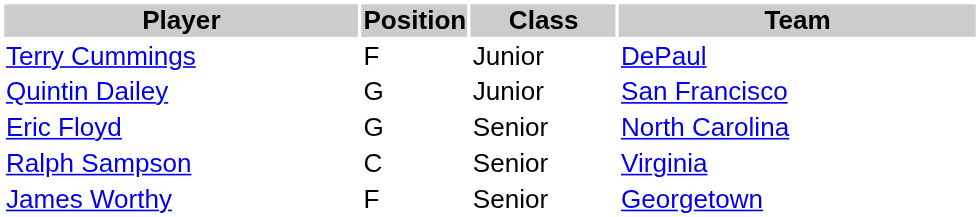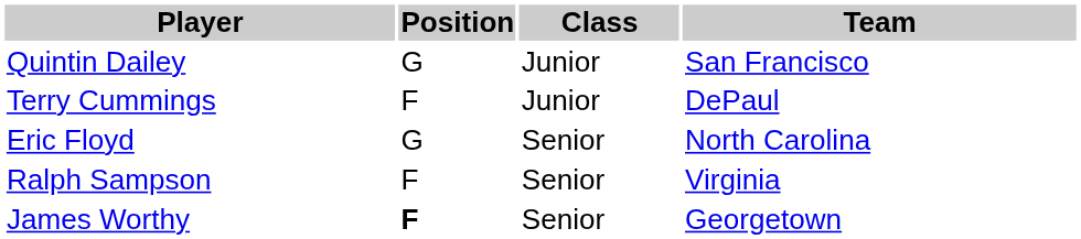 <table style="width:600px" "border:'1' 'solid' 'gray'">
 <tr>
 <th style="background:#CCCCCC;width:40%">Player</th>
 <th style="background:#CCCCCC;width:4%">Position</th>
 <th style="background:#CCCCCC;width:16%">Class</th>
 <th style="background:#CCCCCC;width:40%">Team</th>
 </tr>
 <tr>
+<td><a href='#'>Quintin Dailey</a></td>
+<td>G</td>
+<td>Junior</td>
+<td><a href='#'>San Francisco</a></td>
+</tr>
+<tr>
 <td><a href='#'>Terry Cummings</a></td>
 <td>F</td>
 <td>Junior</td>
 <td><a href='#'>DePaul</a></td>
-</tr>
-<tr>
-<td><a href='#'>Quintin Dailey</a></td>
-<td>G</td>
-<td>Junior</td>
-<td><a href='#'>San Francisco</a></td>
 </tr>
 <tr>
 <td><a href='#'>Eric Floyd</a></td>
 <td>G</td>
 <td>Senior</td>
 <td><a href='#'>North Carolina</a></td>
 </tr>
 <tr>
 <td><a href='#'>Ralph Sampson</a></td>
-<td>C</td>
+<td>F</td>
 <td>Senior</td>
 <td><a href='#'>Virginia</a></td>
 </tr>
 <tr>
 <td><a href='#'>James Worthy</a></td>
-<td>F</td>
+<td><strong>F</strong></td>
 <td>Senior</td>
 <td><a href='#'>Georgetown</a></td>
 </tr>
 </table>
